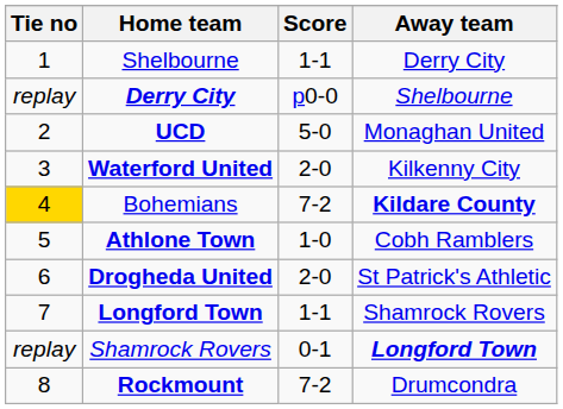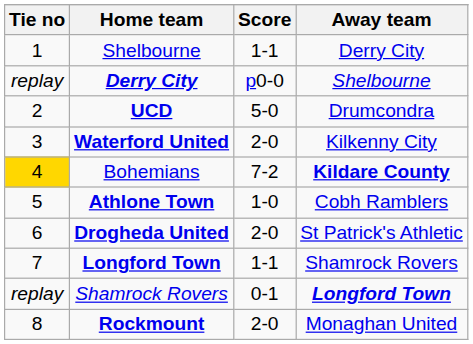 <table class="wikitable" style="text-align: center">
 <tr>
 </tr>
 <tr>
 <th>Tie no</th>
 <th>Home team</th>
 <th>Score</th>
 <th>Away team</th>
 </tr>
 <tr>
 <td>1</td>
 <td><a href='#'>Shelbourne</a></td>
 <td>1-1</td>
 <td><a href='#'>Derry City</a></td>
 </tr>
 <tr>
 <td><em>replay</em></td>
 <td><strong><em><a href='#'>Derry City</a></em></strong></td>
 <td><a href='#'>p</a>0-0</td>
 <td><em><a href='#'>Shelbourne</a></em></td>
 </tr>
 <tr>
 <td>2</td>
 <td><strong><a href='#'>UCD</a></strong></td>
 <td>5-0</td>
-<td><a href='#'>Monaghan United</a></td>
+<td><a href='#'>Drumcondra</a></td>
 </tr>
 <tr>
 <td>3</td>
 <td><strong><a href='#'>Waterford United</a></strong></td>
 <td>2-0</td>
 <td><a href='#'>Kilkenny City</a></td>
 </tr>
 <tr>
 <td style="background: gold;">4</td>
 <td><a href='#'>Bohemians</a></td>
 <td>7-2</td>
 <td><strong><a href='#'>Kildare County</a></strong></td>
 </tr>
 <tr>
 <td>5</td>
 <td><strong><a href='#'>Athlone Town</a></strong></td>
 <td>1-0</td>
 <td><a href='#'>Cobh Ramblers</a></td>
 </tr>
 <tr>
 <td>6</td>
 <td><strong><a href='#'>Drogheda United</a></strong></td>
 <td>2-0</td>
 <td><a href='#'>St Patrick's Athletic</a></td>
 </tr>
 <tr>
 <td>7</td>
 <td><strong><a href='#'>Longford Town</a></strong></td>
 <td>1-1</td>
 <td><a href='#'>Shamrock Rovers</a></td>
 </tr>
 <tr>
 <td><em>replay</em></td>
 <td><em><a href='#'>Shamrock Rovers</a></em></td>
 <td>0-1</td>
 <td><strong><em><a href='#'>Longford Town</a></em></strong></td>
 </tr>
 <tr>
 <td>8</td>
 <td><strong><a href='#'>Rockmount</a> </strong></td>
-<td>7-2</td>
-<td><a href='#'>Drumcondra</a></td>
+<td>2-0</td>
+<td><a href='#'>Monaghan United</a></td>
 </tr>
 </table>
